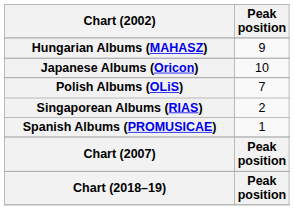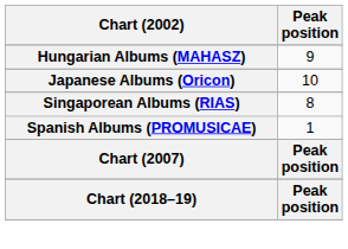 <table class="wikitable sortable plainrowheaders" style="text-align:center;">
 <tr>
 <th scope="col" style="width:18em;">Chart (2002)</th>
 <th scope="col">Peak<br>position</th>
 </tr>
 <tr>
 </tr>
 <tr>
 </tr>
 <tr>
 </tr>
 <tr>
 </tr>
 <tr>
 </tr>
 <tr>
 </tr>
 <tr>
 </tr>
 <tr>
 </tr>
 <tr>
 </tr>
 <tr>
 </tr>
 <tr>
 <th scope="row">Hungarian Albums (<a href='#'>MAHASZ</a>)</th>
 <td style="text-align:center;">9</td>
 </tr>
 <tr>
 </tr>
 <tr>
 </tr>
 <tr>
 <th scope="row">Japanese Albums (<a href='#'>Oricon</a>)</th>
 <td>10</td>
 </tr>
 <tr>
 </tr>
 <tr>
 </tr>
 <tr>
-<th scope="row">Polish Albums (<a href='#'>OLiS</a>)</th>
-<td>7</td>
-</tr>
-<tr>
 <th scope="row">Singaporean Albums (<a href='#'>RIAS</a>)</th>
-<td>2</td>
+<td>8</td>
 </tr>
 <tr>
 <th scope="row">Spanish Albums (<a href='#'>PROMUSICAE</a>)</th>
 <td>1</td>
 </tr>
 <tr>
 </tr>
 <tr>
 </tr>
 <tr>
 </tr>
 <tr>
 </tr>
 <tr>
 </tr>
 <tr>
 <th scope="col" style="width:18em;">Chart (2007)</th>
 <th scope="col">Peak<br>position</th>
 </tr>
 <tr>
 </tr>
 <tr>
 <th scope="col" style="width:18em;">Chart (2018–19)</th>
 <th scope="col">Peak<br>position</th>
 </tr>
 <tr>
 </tr>
 </table>
